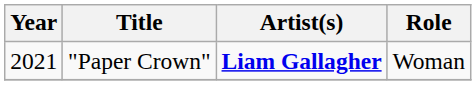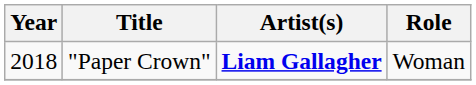 <table class="wikitable sortable">
 <tr>
 <th>Year</th>
 <th>Title</th>
 <th>Artist(s)</th>
 <th>Role</th>
 </tr>
 <tr>
-<td>2021</td>
+<td>2018</td>
 <td>"Paper Crown"</td>
 <td><strong><a href='#'>Liam Gallagher</a></strong></td>
 <td>Woman</td>
 </tr>
 <tr>
 </tr>
 </table>
